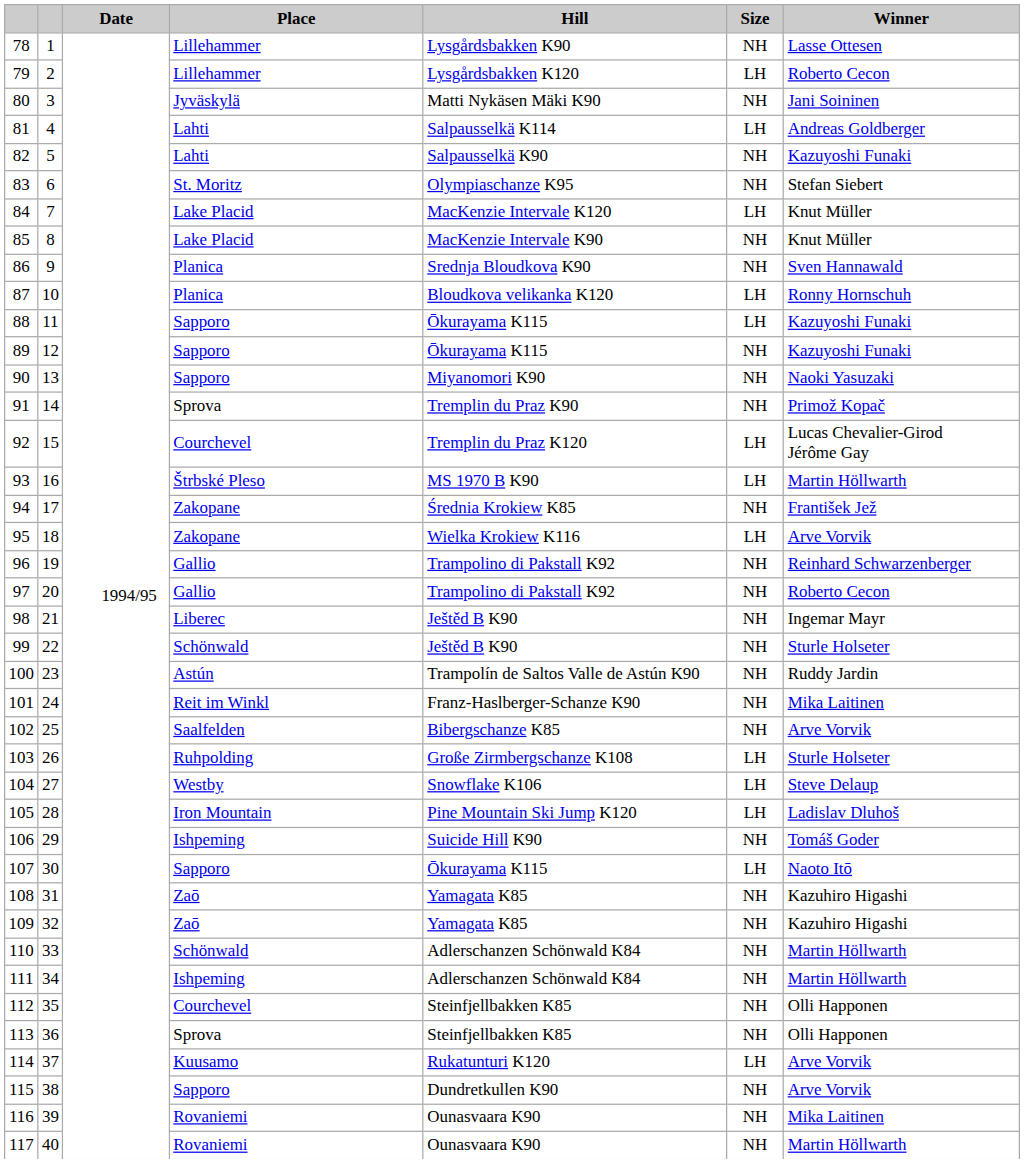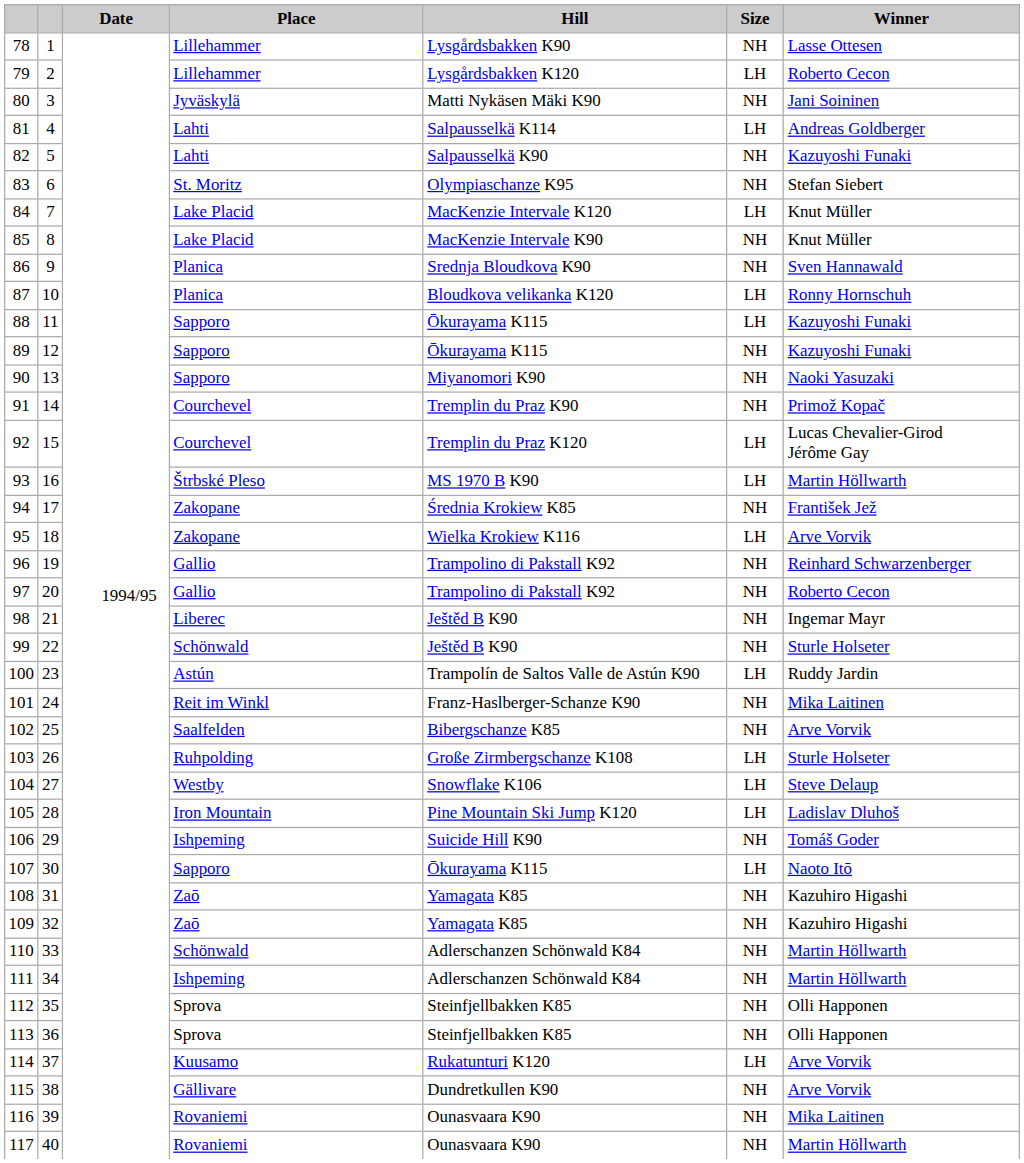 <table class="wikitable plainrowheaders" style="background:#fff; font-size:86%; line-height:16px; border:grey solid 1px; border-collapse:collapse;">
 <tr style="background:#ccc; text-align:center;">
 <th scope="col" style="background:#ccc; width=20 px;"></th>
 <th scope="col" style="background:#ccc; width=30 px;"></th>
 <th scope="col" style="background:#ccc; width:80px;">Date</th>
 <th scope="col" style="background:#ccc; width:200px;">Place</th>
 <th scope="col" style="background:#ccc; width:240px;">Hill</th>
 <th scope="col" style="background:#ccc; width:40px;">Size</th>
 <th scope="col" style="background:#ccc; width:185px;">Winner</th>
 </tr>
 <tr>
 <td align=center>78</td>
 <td align=center>1</td>
 <td rowspan=40 align=right>1994/95  </td>
 <td> <a href='#'>Lillehammer</a></td>
 <td><a href='#'>Lysgårdsbakken</a> K90</td>
 <td align=center>NH</td>
 <td> <a href='#'>Lasse Ottesen</a></td>
 </tr>
 <tr>
 <td align=center>79</td>
 <td align=center>2</td>
 <td> <a href='#'>Lillehammer</a></td>
 <td><a href='#'>Lysgårdsbakken</a> K120</td>
 <td align=center>LH</td>
 <td> <a href='#'>Roberto Cecon</a></td>
 </tr>
 <tr>
 <td align=center>80</td>
 <td align=center>3</td>
 <td> <a href='#'>Jyväskylä</a></td>
 <td>Matti Nykäsen Mäki K90</td>
 <td align=center>NH</td>
 <td> <a href='#'>Jani Soininen</a></td>
 </tr>
 <tr>
 <td align=center>81</td>
 <td align=center>4</td>
 <td> <a href='#'>Lahti</a></td>
 <td><a href='#'>Salpausselkä</a> K114</td>
 <td align=center>LH</td>
 <td> <a href='#'>Andreas Goldberger</a></td>
 </tr>
 <tr>
 <td align=center>82</td>
 <td align=center>5</td>
 <td> <a href='#'>Lahti</a></td>
 <td><a href='#'>Salpausselkä</a> K90</td>
 <td align=center>NH</td>
 <td> <a href='#'>Kazuyoshi Funaki</a></td>
 </tr>
 <tr>
 <td align=center>83</td>
 <td align=center>6</td>
 <td> <a href='#'>St. Moritz</a></td>
 <td><a href='#'>Olympiaschanze</a> K95</td>
 <td align=center>NH</td>
 <td> Stefan Siebert</td>
 </tr>
 <tr>
 <td align=center>84</td>
 <td align=center>7</td>
 <td> <a href='#'>Lake Placid</a></td>
 <td><a href='#'>MacKenzie Intervale</a> K120</td>
 <td align=center>LH</td>
 <td> Knut Müller</td>
 </tr>
 <tr>
 <td align=center>85</td>
 <td align=center>8</td>
 <td> <a href='#'>Lake Placid</a></td>
 <td><a href='#'>MacKenzie Intervale</a> K90</td>
 <td align=center>NH</td>
 <td> Knut Müller</td>
 </tr>
 <tr>
 <td align=center>86</td>
 <td align=center>9</td>
 <td> <a href='#'>Planica</a></td>
 <td><a href='#'>Srednja Bloudkova</a> K90</td>
 <td align=center>NH</td>
 <td> <a href='#'>Sven Hannawald</a></td>
 </tr>
 <tr>
 <td align=center>87</td>
 <td align=center>10</td>
 <td> <a href='#'>Planica</a></td>
 <td><a href='#'>Bloudkova velikanka</a> K120</td>
 <td align=center>LH</td>
 <td> <a href='#'>Ronny Hornschuh</a></td>
 </tr>
 <tr>
 <td align=center>88</td>
 <td align=center>11</td>
 <td> <a href='#'>Sapporo</a></td>
 <td><a href='#'>Ōkurayama</a> K115</td>
 <td align=center>LH</td>
 <td> <a href='#'>Kazuyoshi Funaki</a></td>
 </tr>
 <tr>
 <td align=center>89</td>
 <td align=center>12</td>
 <td> <a href='#'>Sapporo</a></td>
 <td><a href='#'>Ōkurayama</a> K115</td>
 <td align=center>NH</td>
 <td> <a href='#'>Kazuyoshi Funaki</a></td>
 </tr>
 <tr>
 <td align=center>90</td>
 <td align=center>13</td>
 <td> <a href='#'>Sapporo</a></td>
 <td><a href='#'>Miyanomori</a> K90</td>
 <td align=center>NH</td>
 <td> <a href='#'>Naoki Yasuzaki</a></td>
 </tr>
 <tr>
 <td align=center>91</td>
 <td align=center>14</td>
-<td> Sprova</td>
+<td> <a href='#'>Courchevel</a></td>
 <td><a href='#'>Tremplin du Praz</a> K90</td>
 <td align=center>NH</td>
 <td> <a href='#'>Primož Kopač</a></td>
 </tr>
 <tr>
 <td align=center>92</td>
 <td align=center>15</td>
 <td> <a href='#'>Courchevel</a></td>
 <td><a href='#'>Tremplin du Praz</a> K120</td>
 <td align=center>LH</td>
 <td> Lucas Chevalier-Girod<br> Jérôme Gay</td>
 </tr>
 <tr>
 <td align=center>93</td>
 <td align=center>16</td>
 <td> <a href='#'>Štrbské Pleso</a></td>
 <td><a href='#'>MS 1970 B</a> K90</td>
 <td align=center>LH</td>
 <td> <a href='#'>Martin Höllwarth</a></td>
 </tr>
 <tr>
 <td align=center>94</td>
 <td align=center>17</td>
 <td> <a href='#'>Zakopane</a></td>
 <td><a href='#'>Średnia Krokiew</a> K85</td>
 <td align=center>NH</td>
 <td> <a href='#'>František Jež</a></td>
 </tr>
 <tr>
 <td align=center>95</td>
 <td align=center>18</td>
 <td> <a href='#'>Zakopane</a></td>
 <td><a href='#'>Wielka Krokiew</a> K116</td>
 <td align=center>LH</td>
 <td> <a href='#'>Arve Vorvik</a></td>
 </tr>
 <tr>
 <td align=center>96</td>
 <td align=center>19</td>
 <td> <a href='#'>Gallio</a></td>
 <td><a href='#'>Trampolino di Pakstall</a> K92</td>
 <td align=center>NH</td>
 <td> <a href='#'>Reinhard Schwarzenberger</a></td>
 </tr>
 <tr>
 <td align=center>97</td>
 <td align=center>20</td>
 <td> <a href='#'>Gallio</a></td>
 <td><a href='#'>Trampolino di Pakstall</a> K92</td>
 <td align=center>NH</td>
 <td> <a href='#'>Roberto Cecon</a></td>
 </tr>
 <tr>
 <td align=center>98</td>
 <td align=center>21</td>
 <td> <a href='#'>Liberec</a></td>
 <td><a href='#'>Ještěd B</a> K90</td>
 <td align=center>NH</td>
 <td> Ingemar Mayr</td>
 </tr>
 <tr>
 <td align=center>99</td>
 <td align=center>22</td>
 <td> <a href='#'>Schönwald</a></td>
 <td><a href='#'>Ještěd B</a> K90</td>
 <td align=center>NH</td>
 <td> <a href='#'>Sturle Holseter</a></td>
 </tr>
 <tr>
 <td align=center>100</td>
 <td align=center>23</td>
 <td> <a href='#'>Astún</a></td>
 <td>Trampolín de Saltos Valle de Astún K90</td>
-<td align=center>NH</td>
+<td align=center>LH</td>
 <td> Ruddy Jardin</td>
 </tr>
 <tr>
 <td align=center>101</td>
 <td align=center>24</td>
 <td> <a href='#'>Reit im Winkl</a></td>
 <td>Franz-Haslberger-Schanze K90</td>
 <td align=center>NH</td>
 <td> <a href='#'>Mika Laitinen</a></td>
 </tr>
 <tr>
 <td align=center>102</td>
 <td align=center>25</td>
 <td> <a href='#'>Saalfelden</a></td>
 <td><a href='#'>Bibergschanze</a> K85</td>
 <td align=center>NH</td>
 <td> <a href='#'>Arve Vorvik</a></td>
 </tr>
 <tr>
 <td align=center>103</td>
 <td align=center>26</td>
 <td> <a href='#'>Ruhpolding</a></td>
 <td><a href='#'>Große Zirmbergschanze</a> K108</td>
 <td align=center>LH</td>
 <td> <a href='#'>Sturle Holseter</a></td>
 </tr>
 <tr>
 <td align=center>104</td>
 <td align=center>27</td>
 <td> <a href='#'>Westby</a></td>
 <td><a href='#'>Snowflake</a> K106</td>
 <td align=center>LH</td>
 <td> <a href='#'>Steve Delaup</a></td>
 </tr>
 <tr>
 <td align=center>105</td>
 <td align=center>28</td>
 <td> <a href='#'>Iron Mountain</a></td>
 <td><a href='#'>Pine Mountain Ski Jump</a> K120</td>
 <td align=center>LH</td>
 <td> <a href='#'>Ladislav Dluhoš</a></td>
 </tr>
 <tr>
 <td align=center>106</td>
 <td align=center>29</td>
 <td> <a href='#'>Ishpeming</a></td>
 <td><a href='#'>Suicide Hill</a> K90</td>
 <td align=center>NH</td>
 <td> <a href='#'>Tomáš Goder</a></td>
 </tr>
 <tr>
 <td align=center>107</td>
 <td align=center>30</td>
 <td> <a href='#'>Sapporo</a></td>
 <td><a href='#'>Ōkurayama</a> K115</td>
 <td align=center>LH</td>
 <td> <a href='#'>Naoto Itō</a></td>
 </tr>
 <tr>
 <td align=center>108</td>
 <td align=center>31</td>
 <td> <a href='#'>Zaō</a></td>
 <td><a href='#'>Yamagata</a> K85</td>
 <td align=center>NH</td>
 <td> Kazuhiro Higashi</td>
 </tr>
 <tr>
 <td align=center>109</td>
 <td align=center>32</td>
 <td> <a href='#'>Zaō</a></td>
 <td><a href='#'>Yamagata</a> K85</td>
 <td align=center>NH</td>
 <td> Kazuhiro Higashi</td>
 </tr>
 <tr>
 <td align=center>110</td>
 <td align=center>33</td>
 <td> <a href='#'>Schönwald</a></td>
 <td>Adlerschanzen Schönwald K84</td>
 <td align=center>NH</td>
 <td> <a href='#'>Martin Höllwarth</a></td>
 </tr>
 <tr>
 <td align=center>111</td>
 <td align=center>34</td>
 <td> <a href='#'>Ishpeming</a></td>
 <td>Adlerschanzen Schönwald K84</td>
 <td align=center>NH</td>
 <td> <a href='#'>Martin Höllwarth</a></td>
 </tr>
 <tr>
 <td align=center>112</td>
 <td align=center>35</td>
-<td> <a href='#'>Courchevel</a></td>
+<td> Sprova</td>
 <td>Steinfjellbakken K85</td>
 <td align=center>NH</td>
 <td> Olli Happonen</td>
 </tr>
 <tr>
 <td align=center>113</td>
 <td align=center>36</td>
 <td> Sprova</td>
 <td>Steinfjellbakken K85</td>
 <td align=center>NH</td>
 <td> Olli Happonen</td>
 </tr>
 <tr>
 <td align=center>114</td>
 <td align=center>37</td>
 <td> <a href='#'>Kuusamo</a></td>
 <td><a href='#'>Rukatunturi</a> K120</td>
 <td align=center>LH</td>
 <td> <a href='#'>Arve Vorvik</a></td>
 </tr>
 <tr>
 <td align=center>115</td>
 <td align=center>38</td>
-<td> <a href='#'>Sapporo</a></td>
+<td> <a href='#'>Gällivare</a></td>
 <td>Dundretkullen K90</td>
 <td align=center>NH</td>
 <td> <a href='#'>Arve Vorvik</a></td>
 </tr>
 <tr>
 <td align=center>116</td>
 <td align=center>39</td>
 <td> <a href='#'>Rovaniemi</a></td>
 <td>Ounasvaara K90</td>
 <td align=center>NH</td>
 <td> <a href='#'>Mika Laitinen</a></td>
 </tr>
 <tr>
 <td align=center>117</td>
 <td align=center>40</td>
 <td> <a href='#'>Rovaniemi</a></td>
 <td>Ounasvaara K90</td>
 <td align=center>NH</td>
 <td> <a href='#'>Martin Höllwarth</a></td>
 </tr>
 </table>
